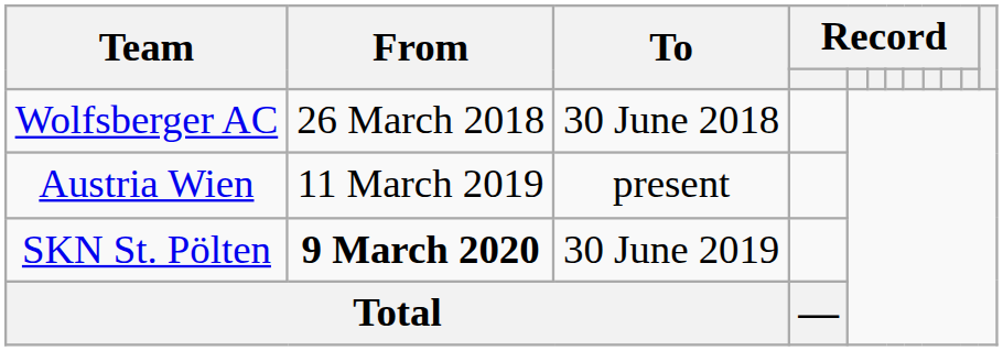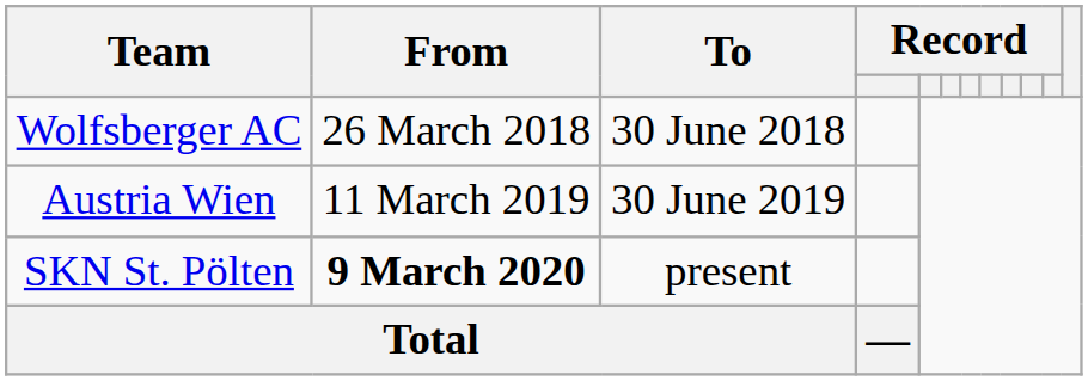 <table class="wikitable" style="text-align: center">
 <tr>
 <th rowspan="2">Team</th>
 <th rowspan="2">From</th>
 <th rowspan="2">To</th>
 <th colspan="8">Record</th>
 <th rowspan="2"></th>
 </tr>
 <tr>
 <th></th>
 <th></th>
 <th></th>
 <th></th>
 <th></th>
 <th></th>
 <th></th>
 <th></th>
 </tr>
 <tr>
 <td><a href='#'>Wolfsberger AC</a></td>
 <td>26 March 2018</td>
 <td>30 June 2018<br></td>
 <td></td>
 </tr>
 <tr>
 <td><a href='#'>Austria Wien</a></td>
 <td>11 March 2019</td>
-<td>present<br></td>
+<td>30 June 2019<br></td>
 <td></td>
 </tr>
 <tr>
 <td><a href='#'>SKN St. Pölten</a></td>
 <td><strong>9 March 2020</strong></td>
-<td>30 June 2019<br></td>
+<td>present<br></td>
 <td></td>
 </tr>
 <tr>
 <th colspan="3">Total<br></th>
 <th>—</th>
 </tr>
 </table>
